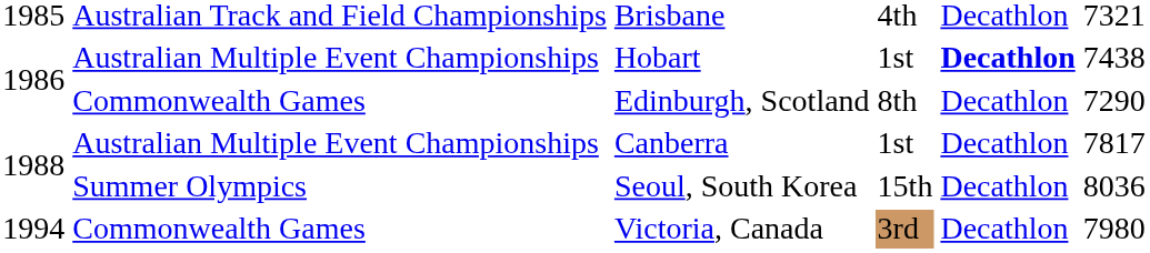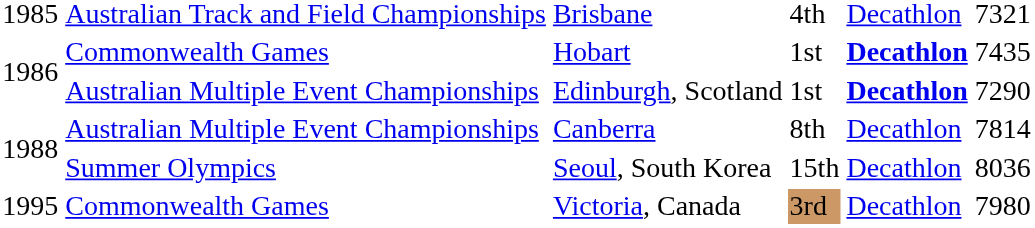 <table>
 <tr>
 <td>1985</td>
 <td><a href='#'>Australian Track and Field Championships</a></td>
 <td><a href='#'>Brisbane</a></td>
 <td>4th</td>
 <td><a href='#'>Decathlon</a></td>
 <td>7321</td>
 </tr>
 <tr>
 <td rowspan=2>1986</td>
-<td><a href='#'>Australian Multiple Event Championships</a></td>
+<td><a href='#'>Commonwealth Games</a></td>
 <td><a href='#'>Hobart</a></td>
 <td>1st</td>
 <td><strong><a href='#'>Decathlon</a></strong></td>
-<td>7438</td>
+<td>7435</td>
 </tr>
 <tr>
-<td><a href='#'>Commonwealth Games</a></td>
+<td><a href='#'>Australian Multiple Event Championships</a></td>
 <td><a href='#'>Edinburgh</a>, Scotland</td>
-<td>8th</td>
-<td><a href='#'>Decathlon</a></td>
+<td>1st</td>
+<td><strong><a href='#'>Decathlon</a></strong></td>
 <td>7290</td>
 </tr>
 <tr>
 <td rowspan=2>1988</td>
 <td><a href='#'>Australian Multiple Event Championships</a></td>
 <td><a href='#'>Canberra</a></td>
-<td>1st</td>
+<td>8th</td>
 <td><a href='#'>Decathlon</a></td>
-<td>7817</td>
+<td>7814</td>
 </tr>
 <tr>
 <td><a href='#'>Summer Olympics</a></td>
 <td><a href='#'>Seoul</a>, South Korea</td>
 <td>15th</td>
 <td><a href='#'>Decathlon</a></td>
 <td>8036</td>
 </tr>
 <tr>
-<td>1994</td>
+<td>1995</td>
 <td><a href='#'>Commonwealth Games</a></td>
 <td><a href='#'>Victoria</a>, Canada</td>
 <td bgcolor=cc9966>3rd</td>
 <td><a href='#'>Decathlon</a></td>
 <td>7980</td>
 </tr>
 </table>
